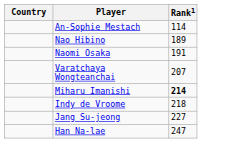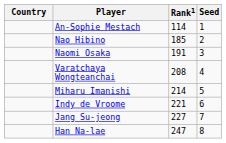 <table class="sortable wikitable">
 <tr>
 <th width="70">Country</th>
 <th width="175">Player</th>
 <th>Rank<sup>1</sup></th>
+<th>Seed</th>
 </tr>
 <tr>
 <td></td>
 <td><a href='#'>An-Sophie Mestach</a></td>
 <td>114</td>
+<td>1</td>
 </tr>
 <tr>
 <td></td>
 <td><a href='#'>Nao Hibino</a></td>
-<td>189</td>
+<td>185</td>
+<td>2</td>
 </tr>
 <tr>
 <td></td>
 <td><a href='#'>Naomi Osaka</a></td>
 <td>191</td>
+<td>3</td>
 </tr>
 <tr>
 <td></td>
 <td><a href='#'>Varatchaya Wongteanchai</a></td>
-<td>207</td>
+<td>208</td>
+<td>4</td>
 </tr>
 <tr>
 <td></td>
 <td><a href='#'>Miharu Imanishi</a></td>
-<td><strong>214</strong></td>
+<td>214</td>
+<td>5</td>
 </tr>
 <tr>
 <td></td>
 <td><a href='#'>Indy de Vroome</a></td>
-<td>218</td>
+<td>221</td>
+<td>6</td>
 </tr>
 <tr>
 <td></td>
 <td><a href='#'>Jang Su-jeong</a></td>
 <td>227</td>
+<td>7</td>
 </tr>
 <tr>
 <td></td>
 <td><a href='#'>Han Na-lae</a></td>
 <td>247</td>
+<td>8</td>
 </tr>
 </table>
